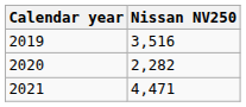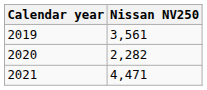 <table class="wikitable">
 <tr>
 <th>Calendar year</th>
 <th>Nissan NV250</th>
 </tr>
 <tr>
 <td>2019</td>
-<td>3,516</td>
+<td>3,561</td>
 </tr>
 <tr>
 <td>2020</td>
 <td>2,282</td>
 </tr>
 <tr>
 <td>2021</td>
 <td>4,471</td>
 </tr>
 </table>
